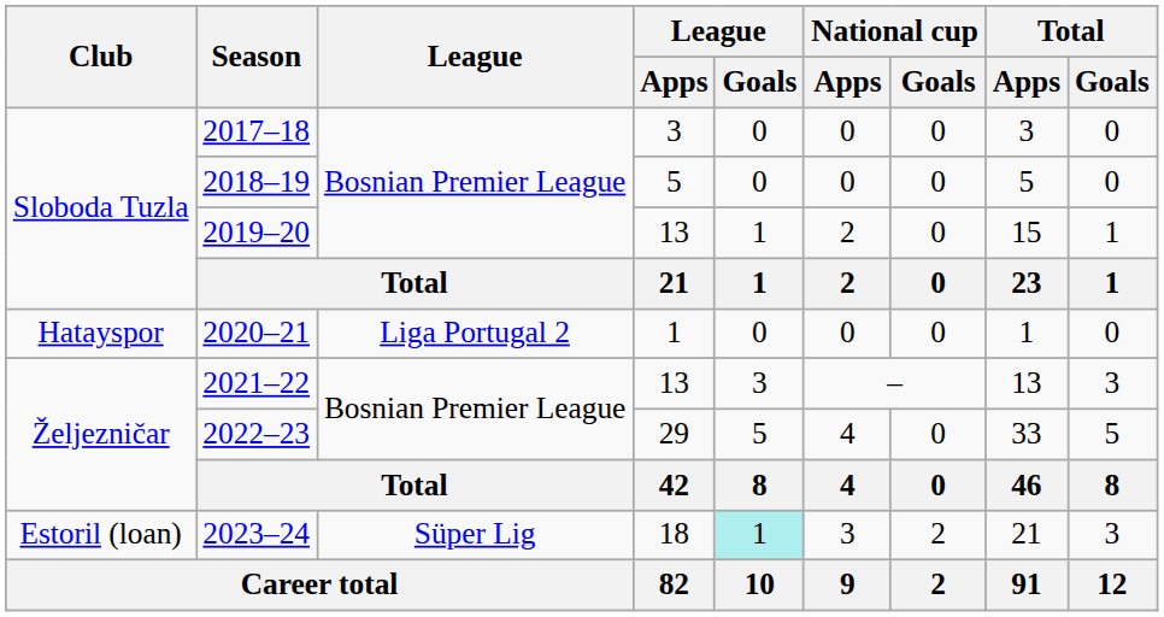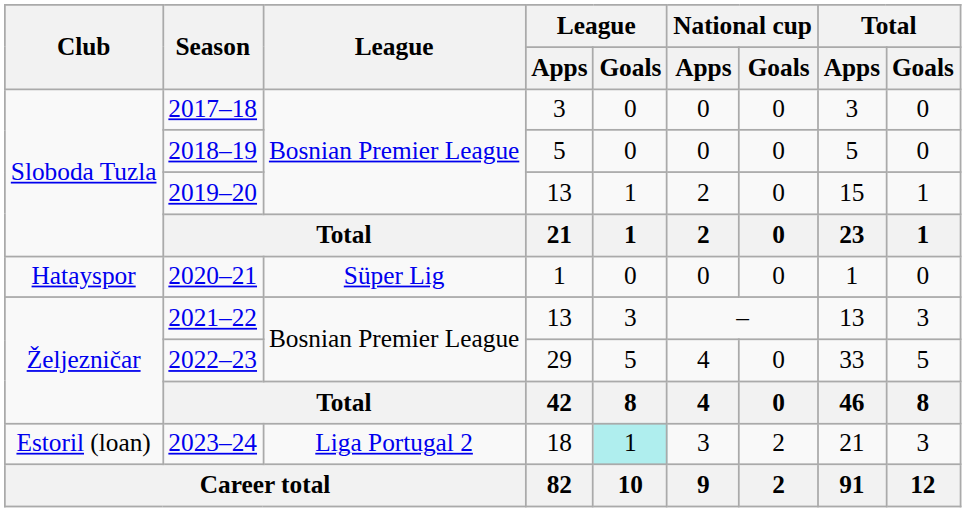 <table class="wikitable" style="text-align: center;font-size:90%">
 <tr>
 <th rowspan="2">Club</th>
 <th rowspan="2">Season</th>
 <th rowspan="2">League</th>
 <th colspan="2">League</th>
 <th colspan="2">National cup</th>
 <th colspan="2">Total</th>
 </tr>
 <tr>
 <th>Apps</th>
 <th>Goals</th>
 <th>Apps</th>
 <th>Goals</th>
 <th>Apps</th>
 <th>Goals</th>
 </tr>
 <tr>
 <td rowspan="4"><a href='#'>Sloboda Tuzla</a></td>
 <td><a href='#'>2017–18</a></td>
 <td rowspan="3"><a href='#'>Bosnian Premier League</a></td>
 <td>3</td>
 <td>0</td>
 <td>0</td>
 <td>0</td>
 <td>3</td>
 <td>0</td>
 </tr>
 <tr>
 <td><a href='#'>2018–19</a></td>
 <td>5</td>
 <td>0</td>
 <td>0</td>
 <td>0</td>
 <td>5</td>
 <td>0</td>
 </tr>
 <tr>
 <td><a href='#'>2019–20</a></td>
 <td>13</td>
 <td>1</td>
 <td>2</td>
 <td>0</td>
 <td>15</td>
 <td>1</td>
 </tr>
 <tr>
 <th colspan="2">Total</th>
 <th>21</th>
 <th>1</th>
 <th>2</th>
 <th>0</th>
 <th>23</th>
 <th>1</th>
 </tr>
 <tr>
 <td><a href='#'>Hatayspor</a></td>
 <td><a href='#'>2020–21</a></td>
-<td><a href='#'>Liga Portugal 2</a></td>
+<td><a href='#'>Süper Lig</a></td>
 <td>1</td>
 <td>0</td>
 <td>0</td>
 <td>0</td>
 <td>1</td>
 <td>0</td>
 </tr>
 <tr>
 <td rowspan="3"><a href='#'>Željezničar</a></td>
 <td><a href='#'>2021–22</a></td>
 <td rowspan="2">Bosnian Premier League</td>
 <td>13</td>
 <td>3</td>
 <td colspan="2">–</td>
 <td>13</td>
 <td>3</td>
 </tr>
 <tr>
 <td><a href='#'>2022–23</a></td>
 <td>29</td>
 <td>5</td>
 <td>4</td>
 <td>0</td>
 <td>33</td>
 <td>5</td>
 </tr>
 <tr>
 <th colspan="2">Total</th>
 <th>42</th>
 <th>8</th>
 <th>4</th>
 <th>0</th>
 <th>46</th>
 <th>8</th>
 </tr>
 <tr>
 <td><a href='#'>Estoril</a> (loan)</td>
 <td><a href='#'>2023–24</a></td>
-<td><a href='#'>Süper Lig</a></td>
+<td><a href='#'>Liga Portugal 2</a></td>
 <td>18</td>
 <td style="background: paleturquoise;">1</td>
 <td>3</td>
 <td>2</td>
 <td>21</td>
 <td>3</td>
 </tr>
 <tr>
 <th colspan="3">Career total</th>
 <th>82</th>
 <th>10</th>
 <th>9</th>
 <th>2</th>
 <th>91</th>
 <th>12</th>
 </tr>
 </table>
